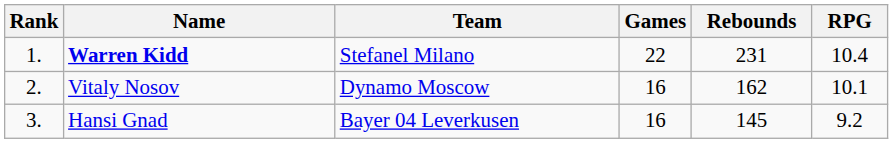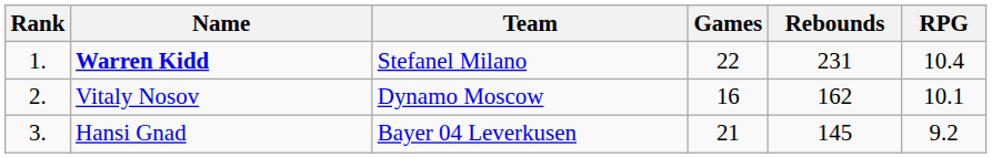 <table class="wikitable" style="text-align: center;">
 <tr>
 <th>Rank</th>
 <th width=200>Name</th>
 <th width=210>Team</th>
 <th>Games</th>
 <th width=85>Rebounds</th>
 <th width=50>RPG</th>
 </tr>
 <tr>
 <td>1.</td>
 <td align="left"> <strong><a href='#'>Warren Kidd</a></strong></td>
 <td align="left"> <a href='#'>Stefanel Milano</a></td>
 <td>22</td>
 <td>231</td>
 <td>10.4</td>
 </tr>
 <tr>
 <td>2.</td>
 <td align="left"> <a href='#'>Vitaly Nosov</a></td>
 <td align="left"> <a href='#'>Dynamo Moscow</a></td>
 <td>16</td>
 <td>162</td>
 <td>10.1</td>
 </tr>
 <tr>
 <td>3.</td>
 <td align="left"> <a href='#'>Hansi Gnad</a></td>
 <td align="left"> <a href='#'>Bayer 04 Leverkusen</a></td>
-<td>16</td>
+<td>21</td>
 <td>145</td>
 <td>9.2</td>
 </tr>
 </table>
